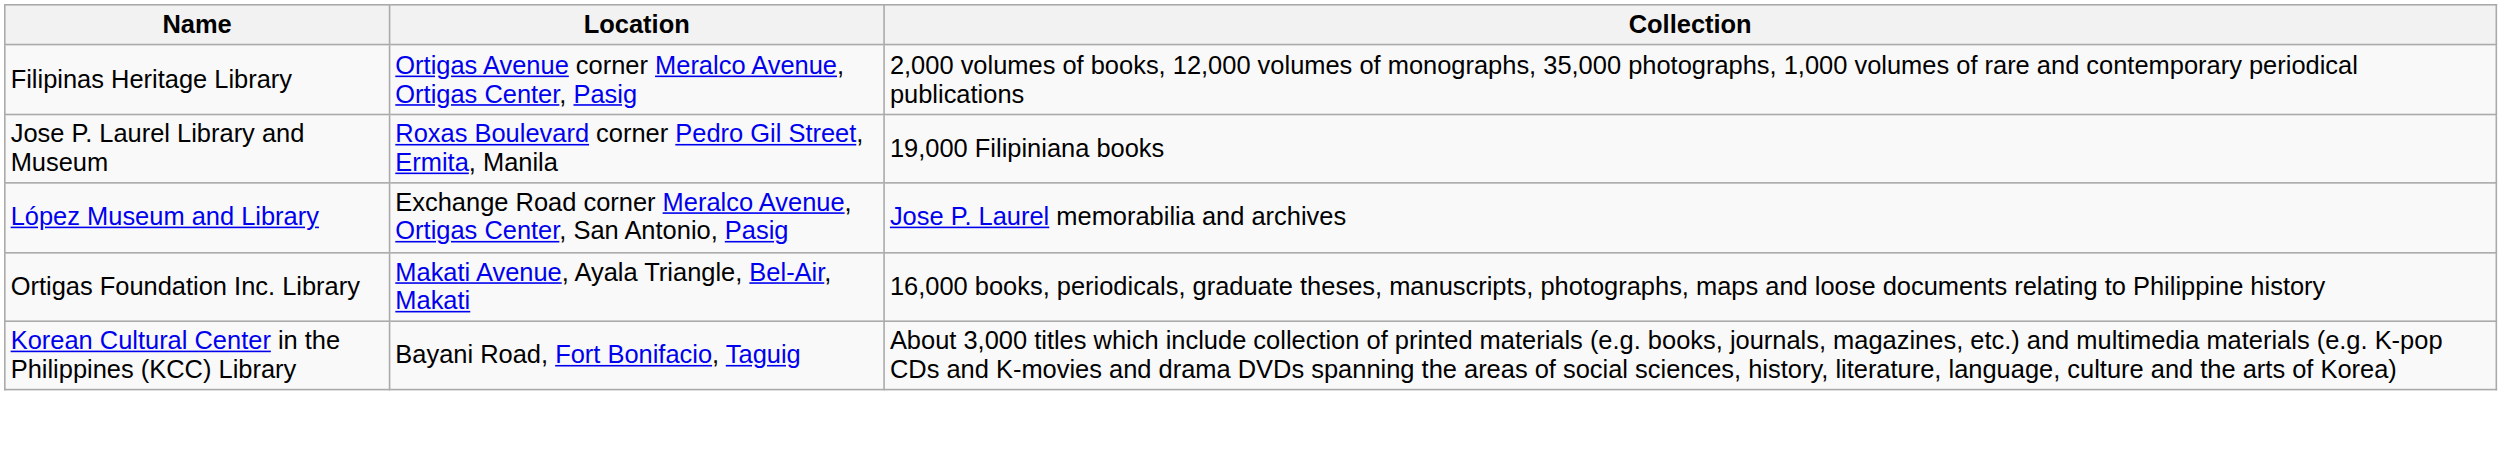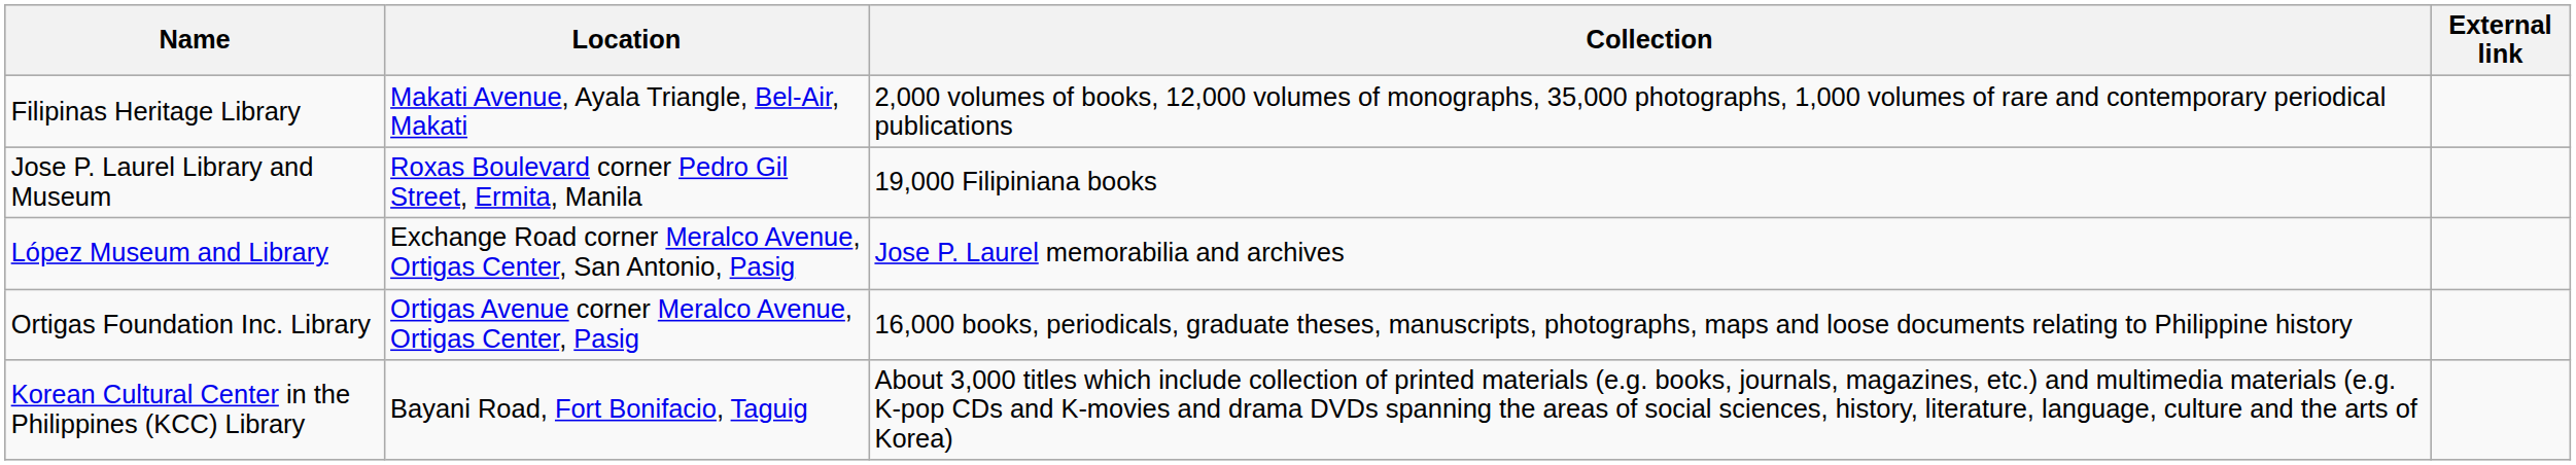 <table class="wikitable sortable">
 <tr>
 <th>Name</th>
 <th>Location</th>
 <th>Collection</th>
+<th>External link</th>
 </tr>
 <tr>
 <td>Filipinas Heritage Library</td>
-<td><a href='#'>Ortigas Avenue</a> corner <a href='#'>Meralco Avenue</a>, <a href='#'>Ortigas Center</a>, <a href='#'>Pasig</a></td>
+<td><a href='#'>Makati Avenue</a>, Ayala Triangle, <a href='#'>Bel-Air</a>, <a href='#'>Makati</a></td>
 <td>2,000 volumes of books, 12,000 volumes of monographs, 35,000 photographs, 1,000 volumes of rare and contemporary periodical publications</td>
+<td></td>
 </tr>
 <tr>
 <td>Jose P. Laurel Library and Museum</td>
 <td><a href='#'>Roxas Boulevard</a> corner <a href='#'>Pedro Gil Street</a>, <a href='#'>Ermita</a>, Manila</td>
 <td>19,000 Filipiniana books</td>
+<td></td>
 </tr>
 <tr>
 <td><a href='#'>López Museum and Library</a></td>
 <td>Exchange Road corner <a href='#'>Meralco Avenue</a>, <a href='#'>Ortigas Center</a>, San Antonio, <a href='#'>Pasig</a></td>
 <td><a href='#'>Jose P. Laurel</a> memorabilia and archives</td>
+<td></td>
 </tr>
 <tr>
 <td>Ortigas Foundation Inc. Library</td>
-<td><a href='#'>Makati Avenue</a>, Ayala Triangle, <a href='#'>Bel-Air</a>, <a href='#'>Makati</a></td>
+<td><a href='#'>Ortigas Avenue</a> corner <a href='#'>Meralco Avenue</a>, <a href='#'>Ortigas Center</a>, <a href='#'>Pasig</a></td>
 <td>16,000 books, periodicals, graduate theses, manuscripts, photographs, maps and loose documents relating to Philippine history</td>
+<td></td>
 </tr>
 <tr>
 <td><a href='#'>Korean Cultural Center</a> in the Philippines (KCC) Library</td>
 <td>Bayani Road, <a href='#'>Fort Bonifacio</a>, <a href='#'>Taguig</a></td>
 <td>About 3,000 titles which include collection of printed materials (e.g. books, journals, magazines, etc.) and multimedia materials (e.g. K-pop CDs and K-movies and drama DVDs spanning the areas of social sciences, history, literature, language, culture and the arts of Korea)</td>
+<td></td>
 </tr>
 </table>
